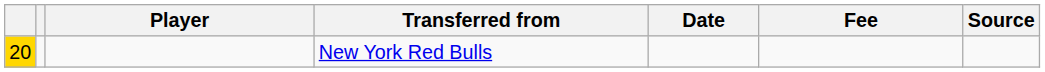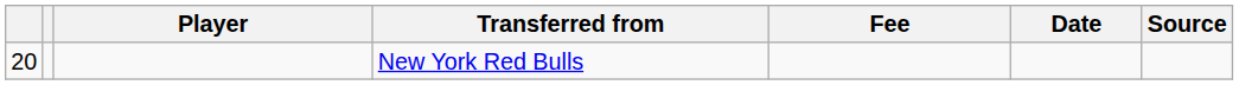 <table class="wikitable plainrowheaders sortable" style="font-size:95%">
 <tr>
 <th></th>
 <th></th>
 <th scope="col" style="width:200px;">Player</th>
 <th scope="col" style="width:250px;">Transferred from</th>
+<th scope="col" style="width:150px;">Fee</th>
 <th scope="col" style="width:78px;">Date</th>
-<th scope="col" style="width:150px;">Fee</th>
 <th>Source</th>
 </tr>
 <tr>
-<td align=center style="background: gold;">20</td>
+<td align=center>20</td>
 <td align=center></td>
 <td></td>
 <td> <a href='#'>New York Red Bulls</a></td>
 <td align=center></td>
 <td align=center></td>
 <td align=center></td>
 </tr>
 </table>
